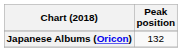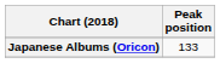 <table class="wikitable sortable plainrowheaders">
 <tr>
 <th scope="col">Chart (2018)</th>
 <th scope="col">Peak<br>position</th>
 </tr>
 <tr>
 </tr>
 <tr>
 <th scope="row">Japanese Albums (<a href='#'>Oricon</a>)</th>
-<td style="text-align:center;">132</td>
+<td style="text-align:center;">133</td>
 </tr>
 <tr>
 </tr>
 <tr>
 </tr>
 <tr>
 </tr>
 </table>
